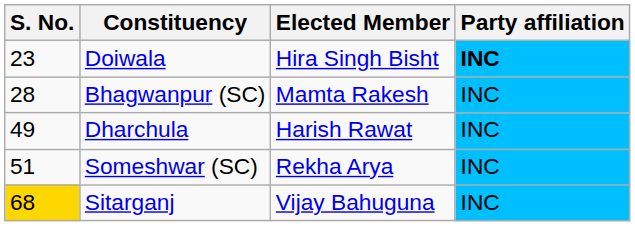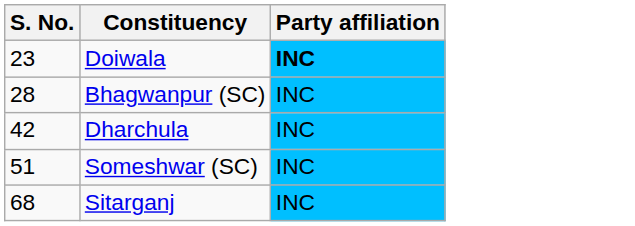 <table class="wikitable sortable">
 <tr style="background:#E9E9E9;">
 <th>S. No.</th>
 <th>Constituency</th>
-<th>Elected Member</th>
 <th>Party affiliation</th>
 </tr>
 <tr>
 <td>23</td>
 <td><a href='#'>Doiwala</a></td>
-<td><a href='#'>Hira Singh Bisht</a></td>
 <td bgcolor=#00BFFF><strong>INC</strong></td>
 </tr>
 <tr>
 <td>28</td>
 <td><a href='#'>Bhagwanpur</a> (SC)</td>
-<td><a href='#'>Mamta Rakesh</a></td>
 <td bgcolor=#00BFFF>INC</td>
 </tr>
 <tr>
-<td>49</td>
+<td>42</td>
 <td><a href='#'>Dharchula</a></td>
-<td><a href='#'>Harish Rawat</a></td>
 <td bgcolor=#00BFFF>INC</td>
 </tr>
 <tr>
 <td>51</td>
 <td><a href='#'>Someshwar</a> (SC)</td>
-<td><a href='#'>Rekha Arya</a></td>
 <td bgcolor=#00BFFF>INC</td>
 </tr>
 <tr>
-<td style="background: gold;">68</td>
+<td>68</td>
 <td><a href='#'>Sitarganj</a></td>
-<td><a href='#'>Vijay Bahuguna</a></td>
 <td bgcolor=#00BFFF>INC</td>
 </tr>
 </table>
